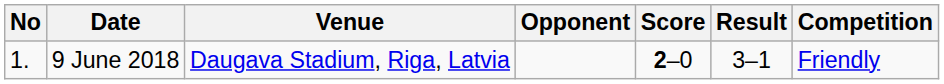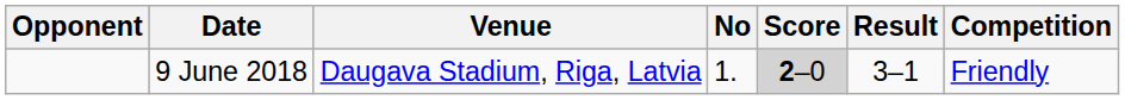 <table class="wikitable" style="font-size:100%;">
 <tr>
-<th>No</th>
+<th>Opponent</th>
 <th>Date</th>
 <th>Venue</th>
-<th>Opponent</th>
+<th>No</th>
 <th>Score</th>
 <th>Result</th>
 <th>Competition</th>
 </tr>
 <tr>
-<td>1.</td>
+<td></td>
 <td>9 June 2018</td>
 <td><a href='#'>Daugava Stadium</a>, <a href='#'>Riga</a>, <a href='#'>Latvia</a></td>
-<td></td>
-<td align=center><strong>2</strong>–0</td>
+<td>1.</td>
+<td align=center style="background: lightgrey;"><strong>2</strong>–0</td>
 <td align=center>3–1</td>
 <td><a href='#'>Friendly</a></td>
 </tr>
 </table>
